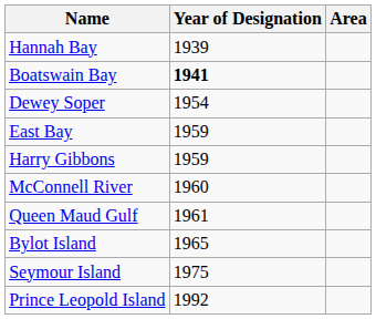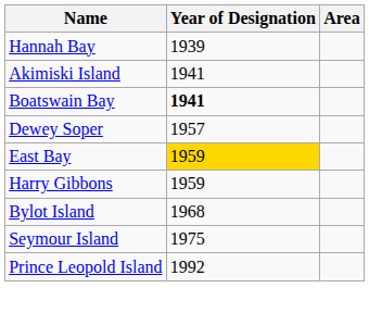 <table class="wikitable sortable" margin:auto;">
 <tr>
 <th>Name</th>
 <th>Year of Designation</th>
 <th>Area</th>
 </tr>
 <tr>
 <td><a href='#'>Hannah Bay</a></td>
 <td>1939</td>
 <td align=right></td>
 </tr>
 <tr>
+<td><a href='#'>Akimiski Island</a></td>
+<td>1941</td>
+<td align=right></td>
+</tr>
+<tr>
 <td><a href='#'>Boatswain Bay</a></td>
 <td><strong>1941</strong></td>
 <td align=right></td>
 </tr>
 <tr>
 <td><a href='#'>Dewey Soper</a></td>
-<td>1954</td>
+<td>1957</td>
 <td align=right></td>
 </tr>
 <tr>
 <td><a href='#'>East Bay</a></td>
-<td>1959</td>
+<td style="background: gold;">1959</td>
 <td align=right></td>
 </tr>
 <tr>
 <td><a href='#'>Harry Gibbons</a></td>
 <td>1959</td>
 <td align=right></td>
 </tr>
 <tr>
-<td><a href='#'>McConnell River</a></td>
-<td>1960</td>
-<td align=right></td>
-</tr>
-<tr>
-<td><a href='#'>Queen Maud Gulf</a></td>
-<td>1961</td>
-<td align=right></td>
-</tr>
-<tr>
 <td><a href='#'>Bylot Island</a></td>
-<td>1965</td>
+<td>1968</td>
 <td align=right></td>
 </tr>
 <tr>
 <td><a href='#'>Seymour Island</a></td>
 <td>1975</td>
 <td align=right></td>
 </tr>
 <tr>
 <td><a href='#'>Prince Leopold Island</a></td>
 <td>1992</td>
 <td align=right></td>
 </tr>
 </table>
